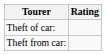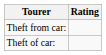 <table class="wikitable">
 <tr>
 <th>Tourer</th>
 <th>Rating</th>
 </tr>
 <tr>
+<td>Theft from car:</td>
+<td></td>
+</tr>
+<tr>
 <td>Theft of car:</td>
 <td></td>
 </tr>
-<tr>
-<td>Theft from car:</td>
-<td></td>
-</tr>
 </table>
